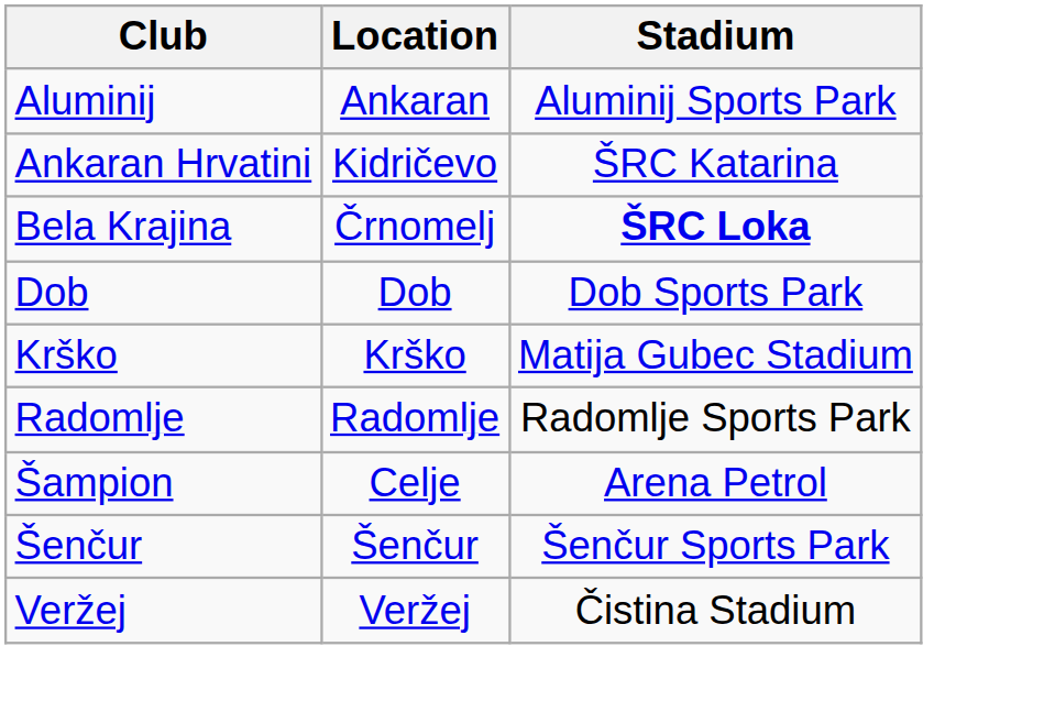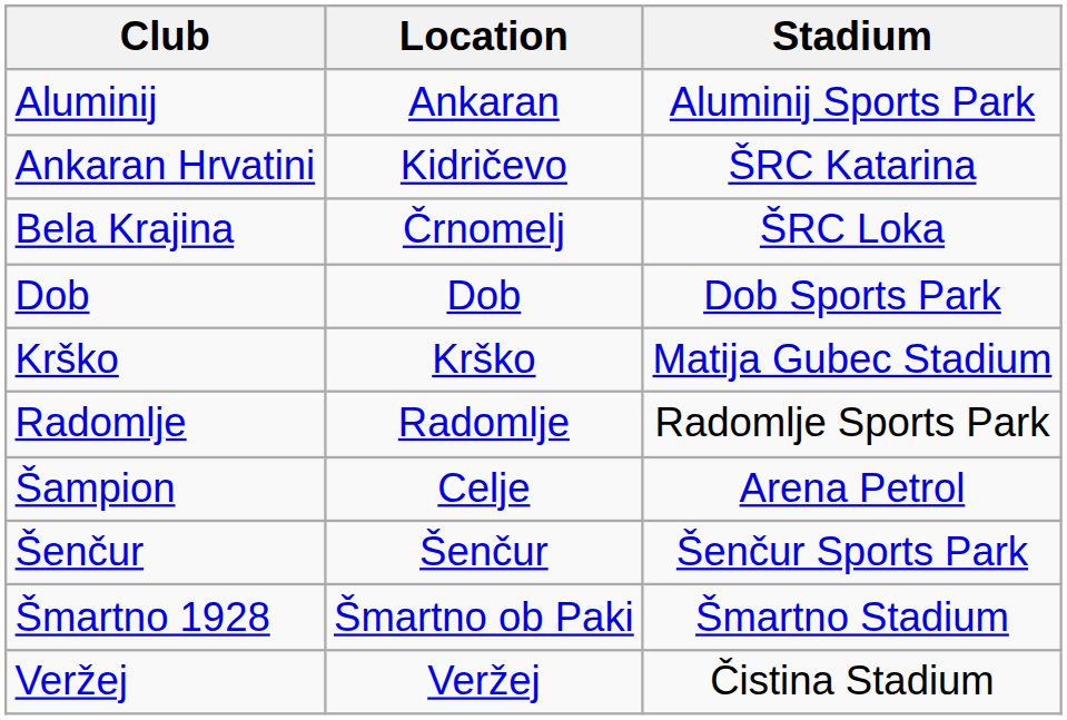 <table class="wikitable" style="text-align:center;">
 <tr>
 <th>Club</th>
 <th>Location</th>
 <th>Stadium</th>
 </tr>
 <tr>
 <td style="text-align:left;"><a href='#'>Aluminij</a></td>
 <td><a href='#'>Ankaran</a></td>
 <td><a href='#'>Aluminij Sports Park</a></td>
 </tr>
 <tr>
 <td style="text-align:left;"><a href='#'>Ankaran Hrvatini</a></td>
 <td><a href='#'>Kidričevo</a></td>
 <td><a href='#'>ŠRC Katarina</a></td>
 </tr>
 <tr>
 <td style="text-align:left;"><a href='#'>Bela Krajina</a></td>
 <td><a href='#'>Črnomelj</a></td>
-<td><strong><a href='#'>ŠRC Loka</a></strong></td>
+<td><a href='#'>ŠRC Loka</a></td>
 </tr>
 <tr>
 <td style="text-align:left;"><a href='#'>Dob</a></td>
 <td><a href='#'>Dob</a></td>
 <td><a href='#'>Dob Sports Park</a></td>
 </tr>
 <tr>
 <td style="text-align:left;"><a href='#'>Krško</a></td>
 <td><a href='#'>Krško</a></td>
 <td><a href='#'>Matija Gubec Stadium</a></td>
 </tr>
 <tr>
 <td style="text-align:left;"><a href='#'>Radomlje</a></td>
 <td><a href='#'>Radomlje</a></td>
 <td>Radomlje Sports Park</td>
 </tr>
 <tr>
 <td style="text-align:left;"><a href='#'>Šampion</a></td>
 <td><a href='#'>Celje</a></td>
 <td><a href='#'>Arena Petrol</a></td>
 </tr>
 <tr>
 <td style="text-align:left;"><a href='#'>Šenčur</a></td>
 <td><a href='#'>Šenčur</a></td>
 <td><a href='#'>Šenčur Sports Park</a></td>
 </tr>
 <tr>
+<td style="text-align:left;"><a href='#'>Šmartno 1928</a></td>
+<td><a href='#'>Šmartno ob Paki</a></td>
+<td><a href='#'>Šmartno Stadium</a></td>
+</tr>
+<tr>
 <td style="text-align:left;"><a href='#'>Veržej</a></td>
 <td><a href='#'>Veržej</a></td>
 <td>Čistina Stadium</td>
 </tr>
 </table>
